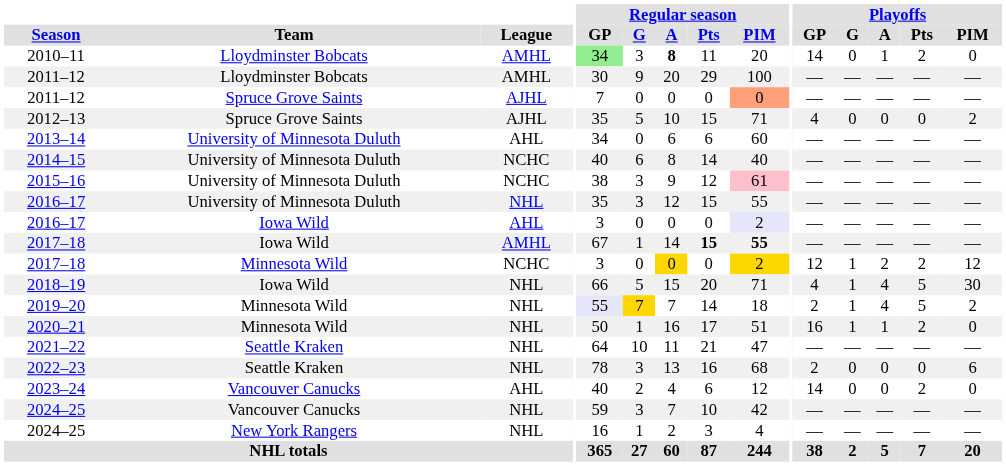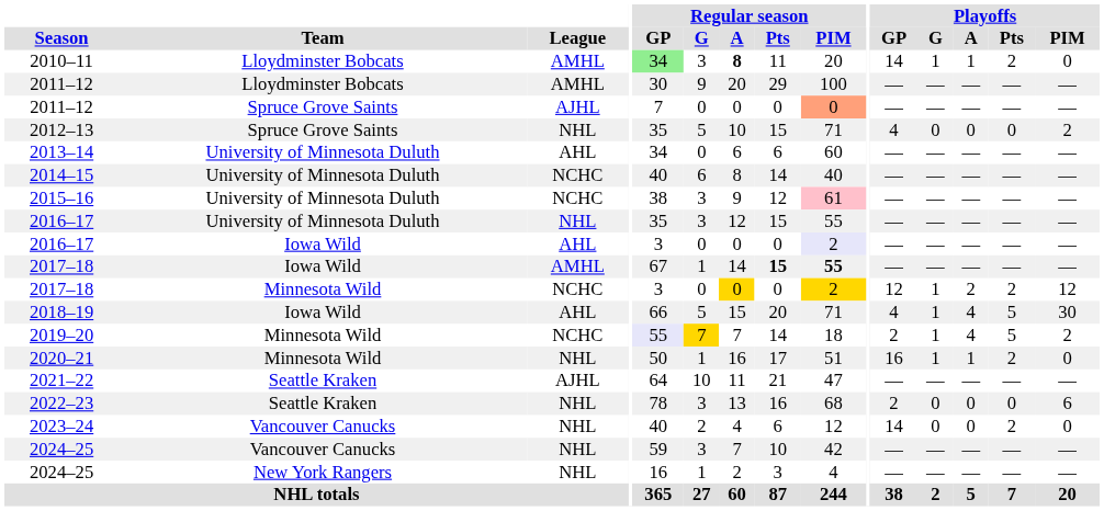 <table border="0" cellpadding="1" cellspacing="0" style="text-align:center; width:60em;">
 <tr bgcolor="#e0e0e0">
 <th colspan="3" bgcolor="#ffffff"></th>
 <th rowspan="99" bgcolor="#ffffff"></th>
 <th colspan="5"><a href='#'>Regular season</a></th>
 <th rowspan="99" bgcolor="#ffffff"></th>
 <th colspan="5"><a href='#'>Playoffs</a></th>
 </tr>
 <tr bgcolor="#e0e0e0">
 <th><a href='#'>Season</a></th>
 <th>Team</th>
 <th>League</th>
 <th>GP</th>
 <th><a href='#'>G</a></th>
 <th><a href='#'>A</a></th>
 <th><a href='#'>Pts</a></th>
 <th><a href='#'>PIM</a></th>
 <th>GP</th>
 <th>G</th>
 <th>A</th>
 <th>Pts</th>
 <th>PIM</th>
 </tr>
 <tr>
 <td>2010–11</td>
 <td><a href='#'>Lloydminster Bobcats</a></td>
 <td><a href='#'>AMHL</a></td>
 <td style="background: lightgreen;">34</td>
 <td>3</td>
 <td><strong>8</strong></td>
 <td>11</td>
 <td>20</td>
 <td>14</td>
-<td>0</td>
+<td>1</td>
 <td>1</td>
 <td>2</td>
 <td>0</td>
 </tr>
 <tr bgcolor="#f0f0f0">
 <td>2011–12</td>
 <td>Lloydminster Bobcats</td>
 <td>AMHL</td>
 <td>30</td>
 <td>9</td>
 <td>20</td>
 <td>29</td>
 <td>100</td>
 <td>—</td>
 <td>—</td>
 <td>—</td>
 <td>—</td>
 <td>—</td>
 </tr>
 <tr>
 <td>2011–12</td>
 <td><a href='#'>Spruce Grove Saints</a></td>
 <td><a href='#'>AJHL</a></td>
 <td>7</td>
 <td>0</td>
 <td>0</td>
 <td>0</td>
 <td style="background: lightsalmon;">0</td>
 <td>—</td>
 <td>—</td>
 <td>—</td>
 <td>—</td>
 <td>—</td>
 </tr>
 <tr bgcolor="#f0f0f0">
 <td>2012–13</td>
 <td>Spruce Grove Saints</td>
-<td>AJHL</td>
+<td>NHL</td>
 <td>35</td>
 <td>5</td>
 <td>10</td>
 <td>15</td>
 <td>71</td>
 <td>4</td>
 <td>0</td>
 <td>0</td>
 <td>0</td>
 <td>2</td>
 </tr>
 <tr>
 <td><a href='#'>2013–14</a></td>
 <td><a href='#'>University of Minnesota Duluth</a></td>
 <td>AHL</td>
 <td>34</td>
 <td>0</td>
 <td>6</td>
 <td>6</td>
 <td>60</td>
 <td>—</td>
 <td>—</td>
 <td>—</td>
 <td>—</td>
 <td>—</td>
 </tr>
 <tr bgcolor="#f0f0f0">
 <td><a href='#'>2014–15</a></td>
 <td>University of Minnesota Duluth</td>
 <td>NCHC</td>
 <td>40</td>
 <td>6</td>
 <td>8</td>
 <td>14</td>
 <td>40</td>
 <td>—</td>
 <td>—</td>
 <td>—</td>
 <td>—</td>
 <td>—</td>
 </tr>
 <tr>
 <td><a href='#'>2015–16</a></td>
 <td>University of Minnesota Duluth</td>
 <td>NCHC</td>
 <td>38</td>
 <td>3</td>
 <td>9</td>
 <td>12</td>
 <td style="background: pink;">61</td>
 <td>—</td>
 <td>—</td>
 <td>—</td>
 <td>—</td>
 <td>—</td>
 </tr>
 <tr bgcolor="#f0f0f0">
 <td><a href='#'>2016–17</a></td>
 <td>University of Minnesota Duluth</td>
 <td><a href='#'>NHL</a></td>
 <td>35</td>
 <td>3</td>
 <td>12</td>
 <td>15</td>
 <td>55</td>
 <td>—</td>
 <td>—</td>
 <td>—</td>
 <td>—</td>
 <td>—</td>
 </tr>
 <tr>
 <td><a href='#'>2016–17</a></td>
 <td><a href='#'>Iowa Wild</a></td>
 <td><a href='#'>AHL</a></td>
 <td>3</td>
 <td>0</td>
 <td>0</td>
 <td>0</td>
 <td style="background: lavender;">2</td>
 <td>—</td>
 <td>—</td>
 <td>—</td>
 <td>—</td>
 <td>—</td>
 </tr>
 <tr bgcolor="#f0f0f0">
 <td><a href='#'>2017–18</a></td>
 <td>Iowa Wild</td>
 <td><a href='#'>AMHL</a></td>
 <td>67</td>
 <td>1</td>
 <td>14</td>
 <td><strong>15</strong></td>
 <td><strong>55</strong></td>
 <td>—</td>
 <td>—</td>
 <td>—</td>
 <td>—</td>
 <td>—</td>
 </tr>
 <tr>
 <td><a href='#'>2017–18</a></td>
 <td><a href='#'>Minnesota Wild</a></td>
 <td>NCHC</td>
 <td>3</td>
 <td>0</td>
 <td style="background: gold;">0</td>
 <td>0</td>
 <td style="background: gold;">2</td>
 <td>12</td>
 <td>1</td>
 <td>2</td>
 <td>2</td>
 <td>12</td>
 </tr>
 <tr bgcolor="#f0f0f0">
 <td><a href='#'>2018–19</a></td>
 <td>Iowa Wild</td>
-<td>NHL</td>
+<td>AHL</td>
 <td>66</td>
 <td>5</td>
 <td>15</td>
 <td>20</td>
 <td>71</td>
 <td>4</td>
 <td>1</td>
 <td>4</td>
 <td>5</td>
 <td>30</td>
 </tr>
 <tr>
 <td><a href='#'>2019–20</a></td>
 <td>Minnesota Wild</td>
-<td>NHL</td>
+<td>NCHC</td>
 <td style="background: lavender;">55</td>
 <td style="background: gold;">7</td>
 <td>7</td>
 <td>14</td>
 <td>18</td>
 <td>2</td>
 <td>1</td>
 <td>4</td>
 <td>5</td>
 <td>2</td>
 </tr>
 <tr bgcolor="#f0f0f0">
 <td><a href='#'>2020–21</a></td>
 <td>Minnesota Wild</td>
 <td>NHL</td>
 <td>50</td>
 <td>1</td>
 <td>16</td>
 <td>17</td>
 <td>51</td>
 <td>16</td>
 <td>1</td>
 <td>1</td>
 <td>2</td>
 <td>0</td>
 </tr>
 <tr>
 <td><a href='#'>2021–22</a></td>
 <td><a href='#'>Seattle Kraken</a></td>
-<td>NHL</td>
+<td>AJHL</td>
 <td>64</td>
 <td>10</td>
 <td>11</td>
 <td>21</td>
 <td>47</td>
 <td>—</td>
 <td>—</td>
 <td>—</td>
 <td>—</td>
 <td>—</td>
 </tr>
 <tr bgcolor="#f0f0f0">
 <td><a href='#'>2022–23</a></td>
 <td>Seattle Kraken</td>
 <td>NHL</td>
 <td>78</td>
 <td>3</td>
 <td>13</td>
 <td>16</td>
 <td>68</td>
 <td>2</td>
 <td>0</td>
 <td>0</td>
 <td>0</td>
 <td>6</td>
 </tr>
 <tr>
 <td><a href='#'>2023–24</a></td>
 <td><a href='#'>Vancouver Canucks</a></td>
-<td>AHL</td>
+<td>NHL</td>
 <td>40</td>
 <td>2</td>
 <td>4</td>
 <td>6</td>
 <td>12</td>
 <td>14</td>
 <td>0</td>
 <td>0</td>
 <td>2</td>
 <td>0</td>
 </tr>
 <tr bgcolor="#f0f0f0">
 <td><a href='#'>2024–25</a></td>
 <td>Vancouver Canucks</td>
 <td>NHL</td>
 <td>59</td>
 <td>3</td>
 <td>7</td>
 <td>10</td>
 <td>42</td>
 <td>—</td>
 <td>—</td>
 <td>—</td>
 <td>—</td>
 <td>—</td>
 </tr>
 <tr>
 <td>2024–25</td>
 <td><a href='#'>New York Rangers</a></td>
 <td>NHL</td>
 <td>16</td>
 <td>1</td>
 <td>2</td>
 <td>3</td>
 <td>4</td>
 <td>—</td>
 <td>—</td>
 <td>—</td>
 <td>—</td>
 <td>—</td>
 </tr>
 <tr bgcolor="#e0e0e0">
 <th colspan="3">NHL totals</th>
 <th>365</th>
 <th>27</th>
 <th>60</th>
 <th>87</th>
 <th>244</th>
 <th>38</th>
 <th>2</th>
 <th>5</th>
 <th>7</th>
 <th>20</th>
 </tr>
 </table>
